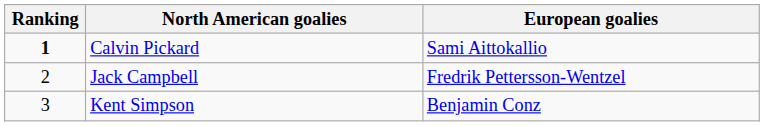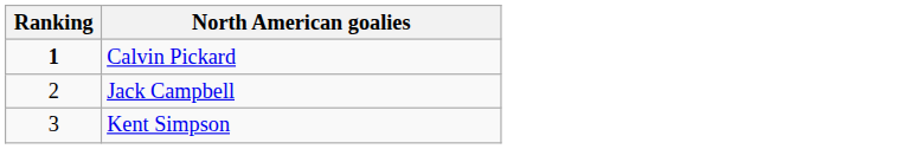 <table class="wikitable">
 <tr>
 <th style="width:4em;">Ranking</th>
 <th style="width:18em;">North American goalies</th>
-<th style="width:18em;">European goalies</th>
 </tr>
 <tr>
 <td style="text-align:center;"><strong>1</strong></td>
 <td> <a href='#'>Calvin Pickard</a></td>
-<td> <a href='#'>Sami Aittokallio</a></td>
 </tr>
 <tr>
 <td style="text-align:center;">2</td>
 <td> <a href='#'>Jack Campbell</a></td>
-<td> <a href='#'>Fredrik Pettersson-Wentzel</a></td>
 </tr>
 <tr>
 <td style="text-align:center;">3</td>
 <td> <a href='#'>Kent Simpson</a></td>
-<td> <a href='#'>Benjamin Conz</a></td>
 </tr>
 </table>
